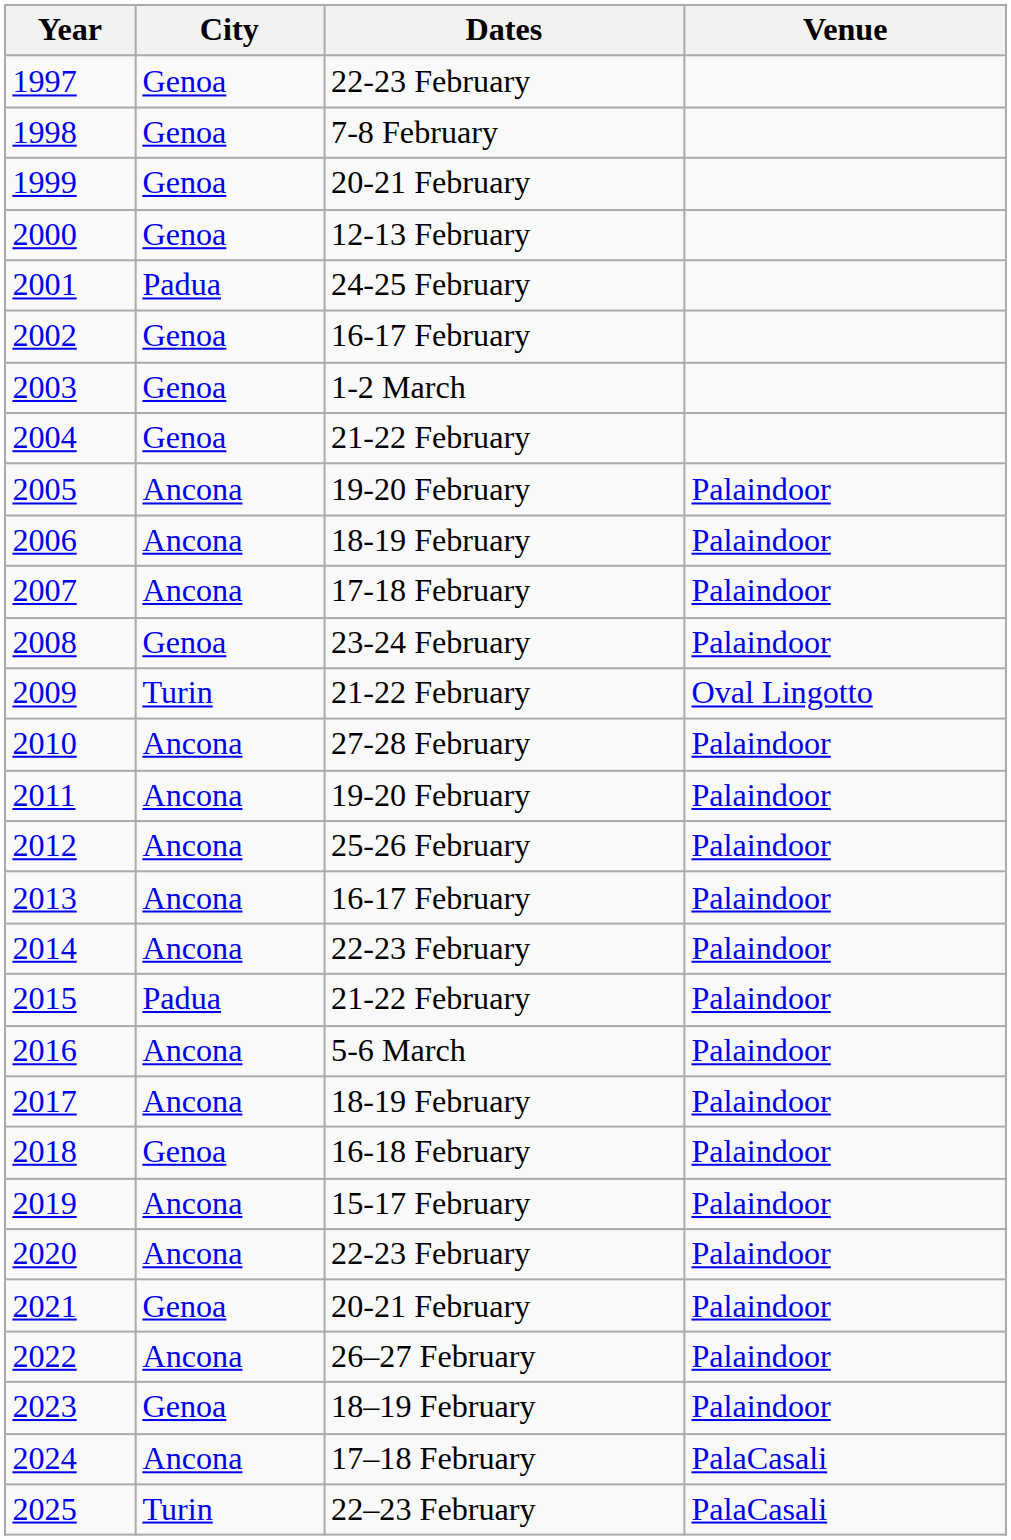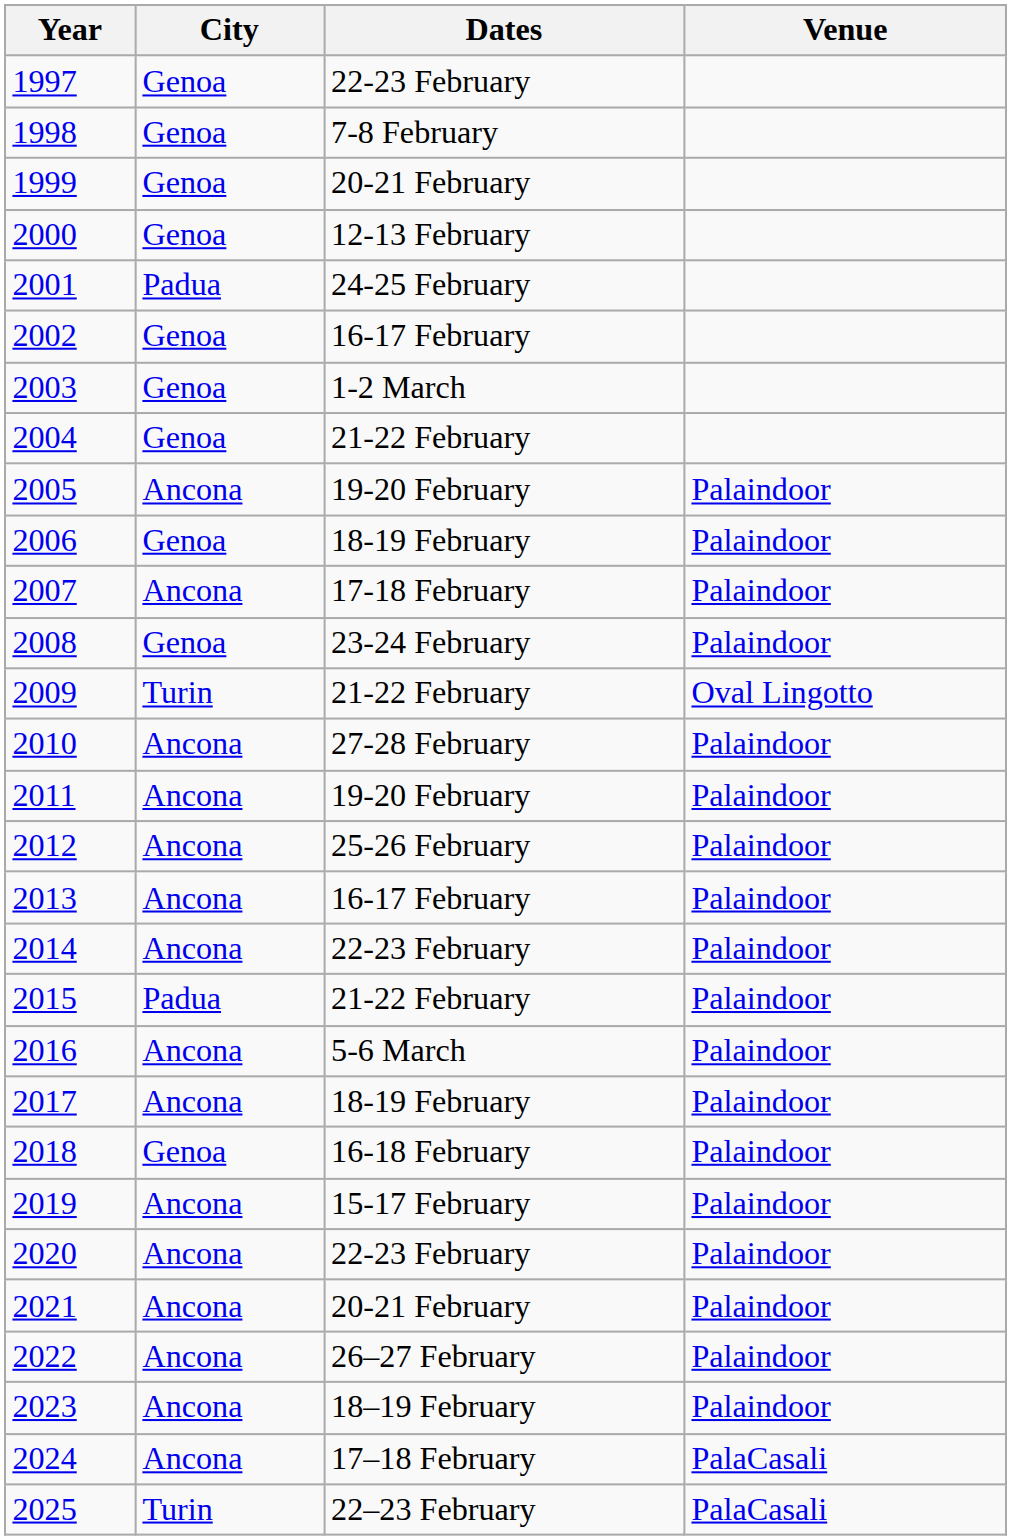 <table class="wikitable" width=80% style="font-size:100%; text-align:left;">
 <tr>
 <th>Year</th>
 <th>City</th>
 <th>Dates</th>
 <th>Venue</th>
 </tr>
 <tr>
 <td><a href='#'>1997</a></td>
 <td><a href='#'>Genoa</a></td>
 <td>22-23 February</td>
 <td></td>
 </tr>
 <tr>
 <td><a href='#'>1998</a></td>
 <td><a href='#'>Genoa</a></td>
 <td>7-8 February</td>
 <td></td>
 </tr>
 <tr>
 <td><a href='#'>1999</a></td>
 <td><a href='#'>Genoa</a></td>
 <td>20-21 February</td>
 <td></td>
 </tr>
 <tr>
 <td><a href='#'>2000</a></td>
 <td><a href='#'>Genoa</a></td>
 <td>12-13 February</td>
 <td></td>
 </tr>
 <tr>
 <td><a href='#'>2001</a></td>
 <td><a href='#'>Padua</a></td>
 <td>24-25 February</td>
 <td></td>
 </tr>
 <tr>
 <td><a href='#'>2002</a></td>
 <td><a href='#'>Genoa</a></td>
 <td>16-17 February</td>
 <td></td>
 </tr>
 <tr>
 <td><a href='#'>2003</a></td>
 <td><a href='#'>Genoa</a></td>
 <td>1-2 March</td>
 <td></td>
 </tr>
 <tr>
 <td><a href='#'>2004</a></td>
 <td><a href='#'>Genoa</a></td>
 <td>21-22 February</td>
 <td></td>
 </tr>
 <tr>
 <td><a href='#'>2005</a></td>
 <td><a href='#'>Ancona</a></td>
 <td>19-20 February</td>
 <td><a href='#'>Palaindoor</a></td>
 </tr>
 <tr>
 <td><a href='#'>2006</a></td>
-<td><a href='#'>Ancona</a></td>
+<td><a href='#'>Genoa</a></td>
 <td>18-19 February</td>
 <td><a href='#'>Palaindoor</a></td>
 </tr>
 <tr>
 <td><a href='#'>2007</a></td>
 <td><a href='#'>Ancona</a></td>
 <td>17-18 February</td>
 <td><a href='#'>Palaindoor</a></td>
 </tr>
 <tr>
 <td><a href='#'>2008</a></td>
 <td><a href='#'>Genoa</a></td>
 <td>23-24 February</td>
 <td><a href='#'>Palaindoor</a></td>
 </tr>
 <tr>
 <td><a href='#'>2009</a></td>
 <td><a href='#'>Turin</a></td>
 <td>21-22 February</td>
 <td><a href='#'>Oval Lingotto</a></td>
 </tr>
 <tr>
 <td><a href='#'>2010</a></td>
 <td><a href='#'>Ancona</a></td>
 <td>27-28 February</td>
 <td><a href='#'>Palaindoor</a></td>
 </tr>
 <tr>
 <td><a href='#'>2011</a></td>
 <td><a href='#'>Ancona</a></td>
 <td>19-20 February</td>
 <td><a href='#'>Palaindoor</a></td>
 </tr>
 <tr>
 <td><a href='#'>2012</a></td>
 <td><a href='#'>Ancona</a></td>
 <td>25-26 February</td>
 <td><a href='#'>Palaindoor</a></td>
 </tr>
 <tr>
 <td><a href='#'>2013</a></td>
 <td><a href='#'>Ancona</a></td>
 <td>16-17 February</td>
 <td><a href='#'>Palaindoor</a></td>
 </tr>
 <tr>
 <td><a href='#'>2014</a></td>
 <td><a href='#'>Ancona</a></td>
 <td>22-23 February</td>
 <td><a href='#'>Palaindoor</a></td>
 </tr>
 <tr>
 <td><a href='#'>2015</a></td>
 <td><a href='#'>Padua</a></td>
 <td>21-22 February</td>
 <td><a href='#'>Palaindoor</a></td>
 </tr>
 <tr>
 <td><a href='#'>2016</a></td>
 <td><a href='#'>Ancona</a></td>
 <td>5-6 March</td>
 <td><a href='#'>Palaindoor</a></td>
 </tr>
 <tr>
 <td><a href='#'>2017</a></td>
 <td><a href='#'>Ancona</a></td>
 <td>18-19 February</td>
 <td><a href='#'>Palaindoor</a></td>
 </tr>
 <tr>
 <td><a href='#'>2018</a></td>
 <td><a href='#'>Genoa</a></td>
 <td>16-18 February</td>
 <td><a href='#'>Palaindoor</a></td>
 </tr>
 <tr>
 <td><a href='#'>2019</a></td>
 <td><a href='#'>Ancona</a></td>
 <td>15-17 February</td>
 <td><a href='#'>Palaindoor</a></td>
 </tr>
 <tr>
 <td><a href='#'>2020</a></td>
 <td><a href='#'>Ancona</a></td>
 <td>22-23 February</td>
 <td><a href='#'>Palaindoor</a></td>
 </tr>
 <tr>
 <td><a href='#'>2021</a></td>
-<td><a href='#'>Genoa</a></td>
+<td><a href='#'>Ancona</a></td>
 <td>20-21 February</td>
 <td><a href='#'>Palaindoor</a></td>
 </tr>
 <tr>
 <td><a href='#'>2022</a></td>
 <td><a href='#'>Ancona</a></td>
 <td>26–27 February</td>
 <td><a href='#'>Palaindoor</a></td>
 </tr>
 <tr>
 <td><a href='#'>2023</a></td>
-<td><a href='#'>Genoa</a></td>
+<td><a href='#'>Ancona</a></td>
 <td>18–19 February</td>
 <td><a href='#'>Palaindoor</a></td>
 </tr>
 <tr>
 <td><a href='#'>2024</a></td>
 <td><a href='#'>Ancona</a></td>
 <td>17–18 February</td>
 <td><a href='#'>PalaCasali</a></td>
 </tr>
 <tr>
 <td><a href='#'>2025</a></td>
 <td><a href='#'>Turin</a></td>
 <td>22–23 February</td>
 <td><a href='#'>PalaCasali</a></td>
 </tr>
 </table>
